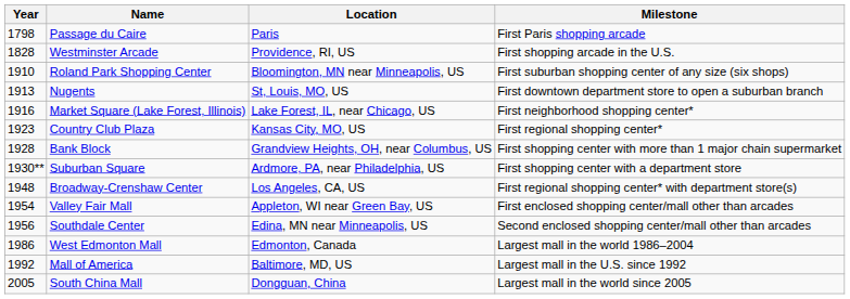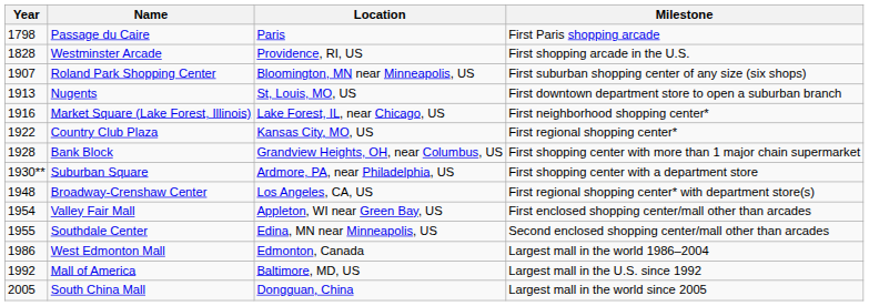 <table class="wikitable">
 <tr>
 <th>Year</th>
 <th>Name</th>
 <th>Location</th>
 <th>Milestone</th>
 </tr>
 <tr>
 <td>1798</td>
 <td><a href='#'>Passage du Caire</a></td>
 <td><a href='#'>Paris</a></td>
 <td>First Paris <a href='#'>shopping arcade</a></td>
 </tr>
 <tr>
 <td>1828</td>
 <td><a href='#'>Westminster Arcade</a></td>
 <td><a href='#'>Providence</a>, RI, US</td>
 <td>First shopping arcade in the U.S.</td>
 </tr>
 <tr>
-<td>1910</td>
+<td>1907</td>
 <td><a href='#'>Roland Park Shopping Center</a></td>
 <td><a href='#'>Bloomington, MN</a> near <a href='#'>Minneapolis</a>, US</td>
 <td>First suburban shopping center of any size (six shops)</td>
 </tr>
 <tr>
 <td>1913</td>
 <td><a href='#'>Nugents</a></td>
 <td><a href='#'>St, Louis, MO</a>, US</td>
 <td>First downtown department store to open a suburban branch</td>
 </tr>
 <tr>
 <td>1916</td>
 <td><a href='#'>Market Square (Lake Forest, Illinois)</a></td>
 <td><a href='#'>Lake Forest, IL</a>, near <a href='#'>Chicago</a>, US</td>
 <td>First neighborhood shopping center*</td>
 </tr>
 <tr>
-<td>1923</td>
+<td>1922</td>
 <td><a href='#'>Country Club Plaza</a></td>
 <td><a href='#'>Kansas City, MO</a>, US</td>
 <td>First regional shopping center*</td>
 </tr>
 <tr>
 <td>1928</td>
 <td><a href='#'>Bank Block</a></td>
 <td><a href='#'>Grandview Heights, OH</a>, near <a href='#'>Columbus</a>, US</td>
 <td>First shopping center with more than 1 major chain supermarket</td>
 </tr>
 <tr>
 <td>1930**</td>
 <td><a href='#'>Suburban Square</a></td>
 <td><a href='#'>Ardmore, PA</a>, near <a href='#'>Philadelphia</a>, US</td>
 <td>First shopping center with a department store</td>
 </tr>
 <tr>
 <td>1948</td>
 <td><a href='#'>Broadway-Crenshaw Center</a></td>
 <td><a href='#'>Los Angeles</a>, CA, US</td>
 <td>First regional shopping center* with department store(s)</td>
 </tr>
 <tr>
 <td>1954</td>
 <td><a href='#'>Valley Fair Mall</a></td>
 <td><a href='#'>Appleton</a>, WI near <a href='#'>Green Bay</a>, US</td>
 <td>First enclosed shopping center/mall other than arcades</td>
 </tr>
 <tr>
-<td>1956</td>
+<td>1955</td>
 <td><a href='#'>Southdale Center</a></td>
 <td><a href='#'>Edina</a>, MN near <a href='#'>Minneapolis</a>, US</td>
 <td>Second enclosed shopping center/mall other than arcades</td>
 </tr>
 <tr>
 <td>1986</td>
 <td><a href='#'>West Edmonton Mall</a></td>
 <td><a href='#'>Edmonton</a>, Canada</td>
 <td>Largest mall in the world 1986–2004</td>
 </tr>
 <tr>
 <td>1992</td>
 <td><a href='#'>Mall of America</a></td>
 <td><a href='#'>Baltimore</a>, MD, US</td>
 <td>Largest mall in the U.S. since 1992</td>
 </tr>
 <tr>
 <td>2005</td>
 <td><a href='#'>South China Mall</a></td>
 <td><a href='#'>Dongguan, China</a></td>
 <td>Largest mall in the world since 2005</td>
 </tr>
 </table>
